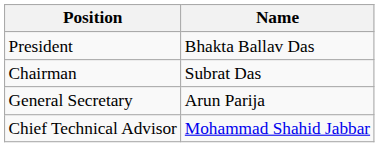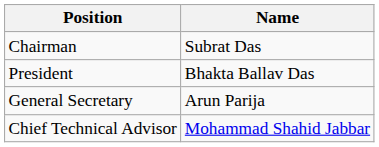 <table class="wikitable">
 <tr>
 <th>Position</th>
 <th>Name</th>
 </tr>
 <tr>
+<td>Chairman</td>
+<td> Subrat Das</td>
+</tr>
+<tr>
 <td>President</td>
 <td> Bhakta Ballav Das</td>
-</tr>
-<tr>
-<td>Chairman</td>
-<td> Subrat Das</td>
 </tr>
 <tr>
 <td>General Secretary</td>
 <td> Arun Parija</td>
 </tr>
 <tr>
 <td>Chief Technical Advisor</td>
 <td> <a href='#'>Mohammad Shahid Jabbar</a></td>
 </tr>
 </table>
